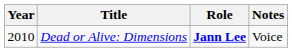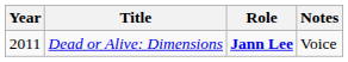 <table class="wikitable">
 <tr>
 <th scope="col">Year</th>
 <th scope="col">Title</th>
 <th scope="col">Role</th>
 <th scope="col" class="unsortable">Notes</th>
 </tr>
 <tr>
-<td style="text-align:center;">2010</td>
+<td style="text-align:center;">2011</td>
 <td><em><a href='#'>Dead or Alive: Dimensions</a></em></td>
 <td><strong><a href='#'>Jann Lee</a></strong></td>
 <td>Voice</td>
 </tr>
 </table>
